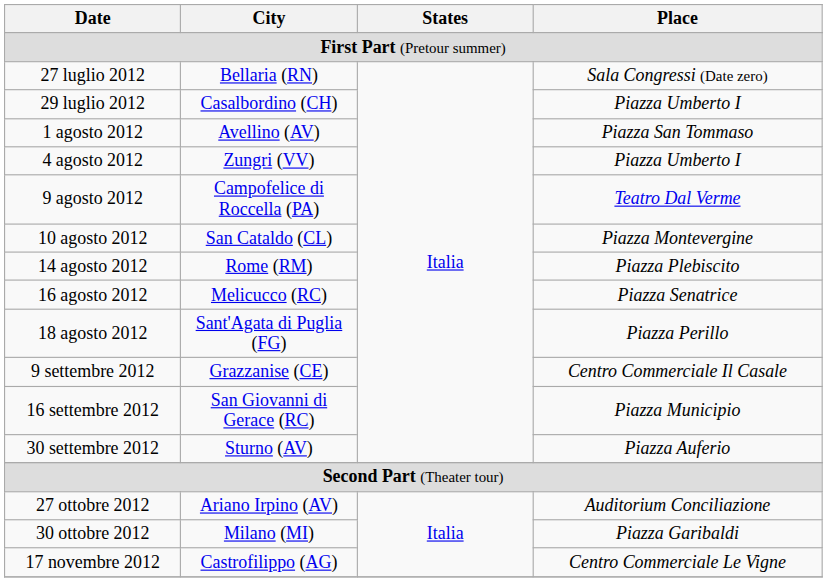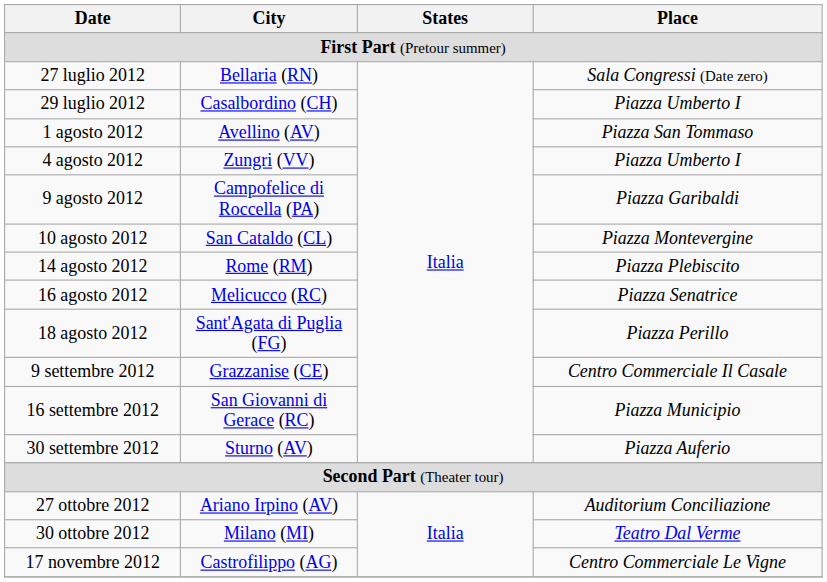 <table class="wikitable">
 <tr>
 <th width="150" rowspan="1">Date</th>
 <th width="150" rowspan="1">City</th>
 <th width="150" rowspan="1">States</th>
 <th width="250" rowspan="1">Place</th>
 </tr>
 <tr bgcolor="#DDDDDD">
 </tr>
 <tr>
 </tr>
 <tr bgcolor="#DDDDDD">
 </tr>
 <tr>
 </tr>
 <tr bgcolor="#DDDDDD">
 <td colspan=4 align=center><strong>First Part</strong> <small> (Pretour summer)</small></td>
 </tr>
 <tr>
 <td align="center">27 luglio 2012</td>
 <td align="center"><a href='#'>Bellaria</a> (<a href='#'>RN</a>)</td>
 <td align="center" rowspan="12"><a href='#'>Italia</a></td>
 <td align="center"><em>Sala Congressi</em> <small>(Date zero)</small></td>
 </tr>
 <tr>
 <td align="center">29 luglio 2012</td>
 <td align="center"><a href='#'>Casalbordino</a> (<a href='#'>CH</a>)</td>
 <td align="center"><em>Piazza Umberto I</em></td>
 </tr>
 <tr>
 <td align="center">1 agosto 2012</td>
 <td align="center"><a href='#'>Avellino</a> (<a href='#'>AV</a>)</td>
 <td align="center"><em>Piazza San Tommaso</em></td>
 </tr>
 <tr>
 <td align="center">4 agosto 2012</td>
 <td align="center"><a href='#'>Zungri</a> (<a href='#'>VV</a>)</td>
 <td align="center"><em>Piazza Umberto I</em></td>
 </tr>
 <tr>
 <td align="center">9 agosto 2012</td>
 <td align="center"><a href='#'>Campofelice di Roccella</a> (<a href='#'>PA</a>)</td>
-<td align="center"><em><a href='#'>Teatro Dal Verme</a></em></td>
+<td align="center"><em>Piazza Garibaldi</em></td>
 </tr>
 <tr>
 <td align="center">10 agosto 2012</td>
 <td align="center"><a href='#'>San Cataldo</a> (<a href='#'>CL</a>)</td>
 <td align="center"><em>Piazza Montevergine</em></td>
 </tr>
 <tr>
 <td align="center">14 agosto 2012</td>
 <td align="center"><a href='#'>Rome</a> (<a href='#'>RM</a>)</td>
 <td align="center"><em>Piazza Plebiscito</em></td>
 </tr>
 <tr>
 <td align="center">16 agosto 2012</td>
 <td align="center"><a href='#'>Melicucco</a> (<a href='#'>RC</a>)</td>
 <td align="center"><em>Piazza Senatrice</em></td>
 </tr>
 <tr>
 <td align="center">18 agosto 2012</td>
 <td align="center"><a href='#'>Sant'Agata di Puglia</a> (<a href='#'>FG</a>)</td>
 <td align="center"><em>Piazza Perillo</em></td>
 </tr>
 <tr>
 <td align="center">9 settembre 2012</td>
 <td align="center"><a href='#'>Grazzanise</a> (<a href='#'>CE</a>)</td>
 <td align="center"><em>Centro Commerciale Il Casale</em></td>
 </tr>
 <tr>
 <td align="center">16 settembre 2012</td>
 <td align="center"><a href='#'>San Giovanni di Gerace</a> (<a href='#'>RC</a>)</td>
 <td align="center"><em>Piazza Municipio</em></td>
 </tr>
 <tr>
 <td align="center">30 settembre 2012</td>
 <td align="center"><a href='#'>Sturno</a> (<a href='#'>AV</a>)</td>
 <td align="center"><em>Piazza Auferio</em></td>
 </tr>
 <tr>
 </tr>
 <tr bgcolor="#DDDDDD">
 <td colspan=4 align=center><strong>Second Part</strong> <small>(Theater tour)</small></td>
 </tr>
 <tr>
 <td align="center">27 ottobre 2012</td>
 <td align="center"><a href='#'>Ariano Irpino</a> (<a href='#'>AV</a>)</td>
 <td align="center" rowspan="3"><a href='#'>Italia</a></td>
 <td align="center"><em>Auditorium Conciliazione</em></td>
 </tr>
 <tr>
 <td align="center">30 ottobre 2012</td>
 <td align="center"><a href='#'>Milano</a> (<a href='#'>MI</a>)</td>
-<td align="center"><em>Piazza Garibaldi</em></td>
+<td align="center"><em><a href='#'>Teatro Dal Verme</a></em></td>
 </tr>
 <tr>
 <td align="center">17 novembre 2012</td>
 <td align="center"><a href='#'>Castrofilippo</a> (<a href='#'>AG</a>)</td>
 <td align="center"><em>Centro Commerciale Le Vigne</em></td>
 </tr>
 <tr>
 </tr>
 </table>
